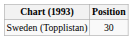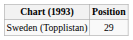 <table class="wikitable">
 <tr>
 <th>Chart (1993)</th>
 <th>Position</th>
 </tr>
 <tr>
 <td>Sweden (Topplistan)</td>
-<td align="center">30</td>
+<td align="center">29</td>
 </tr>
 </table>
